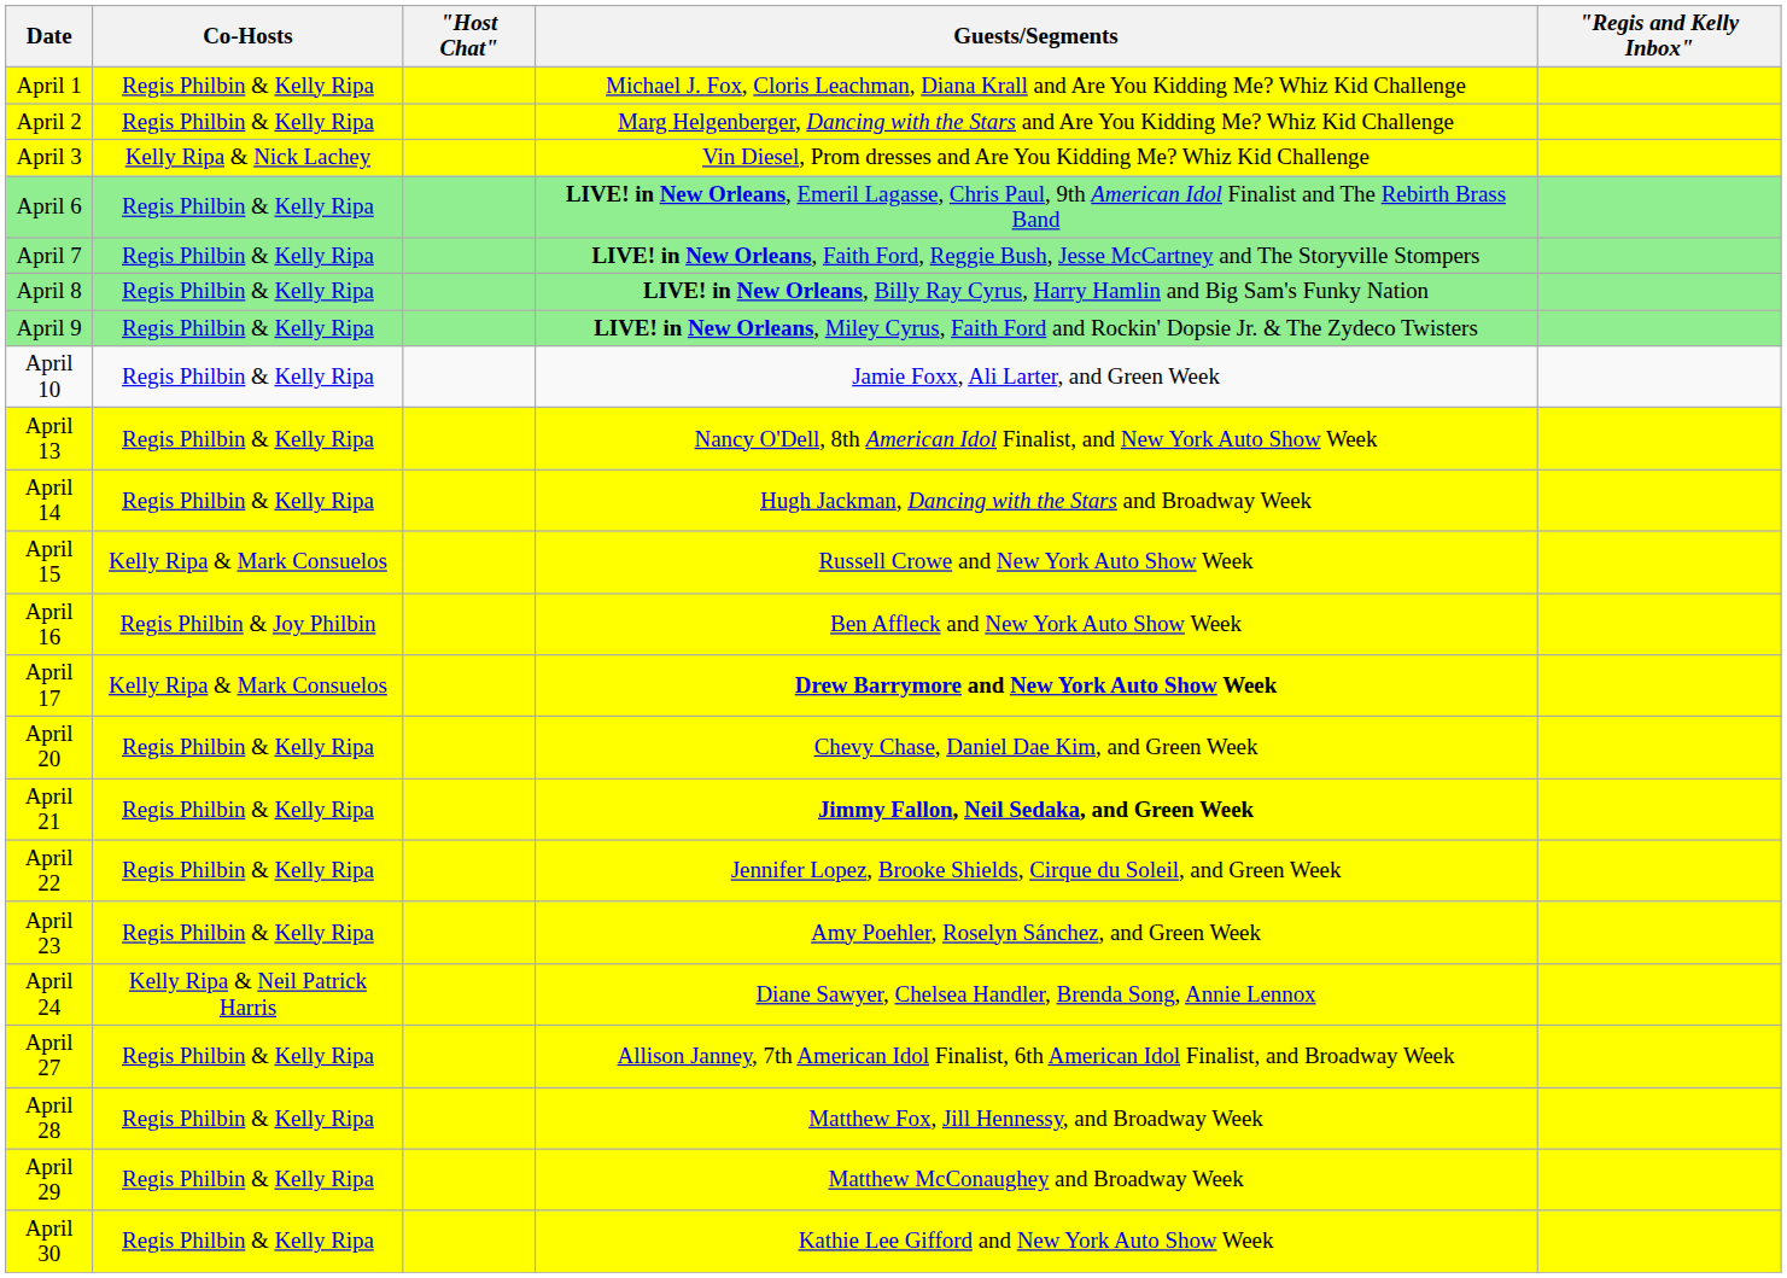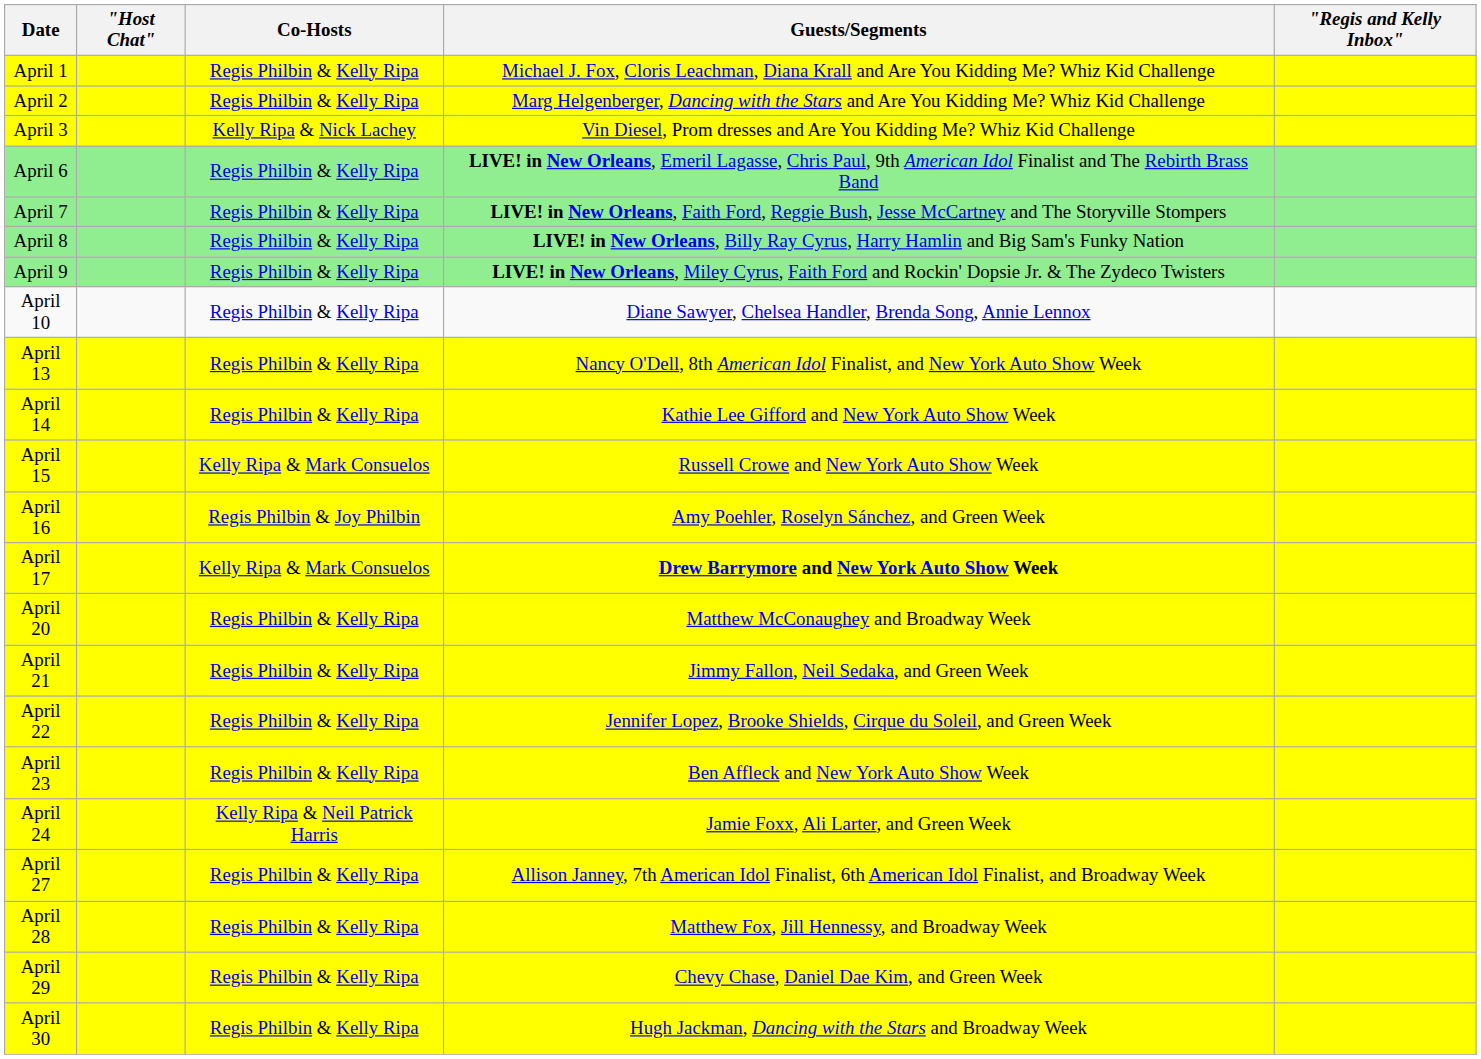 <table class="wikitable sortable" style="text-align:center;">
 <tr>
 <th>Date</th>
+<th><em>"Host Chat"</em></th>
 <th>Co-Hosts</th>
-<th><em>"Host Chat"</em></th>
 <th>Guests/Segments</th>
 <th><em>"Regis and Kelly Inbox"</em></th>
 </tr>
 <tr style="background:yellow;">
 <td>April 1</td>
+<td></td>
 <td><a href='#'>Regis Philbin</a> & <a href='#'>Kelly Ripa</a></td>
-<td></td>
 <td><a href='#'>Michael J. Fox</a>, <a href='#'>Cloris Leachman</a>, <a href='#'>Diana Krall</a> and Are You Kidding Me? Whiz Kid Challenge</td>
 <td></td>
 </tr>
 <tr style="background:yellow;">
 <td>April 2</td>
+<td></td>
 <td><a href='#'>Regis Philbin</a> & <a href='#'>Kelly Ripa</a></td>
-<td></td>
 <td><a href='#'>Marg Helgenberger</a>, <em><a href='#'>Dancing with the Stars</a></em> and Are You Kidding Me? Whiz Kid Challenge</td>
 <td></td>
 </tr>
 <tr style="background:yellow;">
 <td>April 3</td>
+<td></td>
 <td><a href='#'>Kelly Ripa</a> & <a href='#'>Nick Lachey</a></td>
-<td></td>
 <td><a href='#'>Vin Diesel</a>, Prom dresses and Are You Kidding Me? Whiz Kid Challenge</td>
 <td></td>
 </tr>
 <tr style="background:lightgreen;">
 <td>April 6</td>
+<td></td>
 <td><a href='#'>Regis Philbin</a> & <a href='#'>Kelly Ripa</a></td>
-<td></td>
 <td><strong>LIVE! in <a href='#'>New Orleans</a></strong>, <a href='#'>Emeril Lagasse</a>, <a href='#'>Chris Paul</a>, 9th <em><a href='#'>American Idol</a></em> Finalist and The <a href='#'>Rebirth Brass Band</a></td>
 <td></td>
 </tr>
 <tr style="background:lightgreen;">
 <td>April 7</td>
+<td></td>
 <td><a href='#'>Regis Philbin</a> & <a href='#'>Kelly Ripa</a></td>
-<td></td>
 <td><strong>LIVE! in <a href='#'>New Orleans</a></strong>, <a href='#'>Faith Ford</a>, <a href='#'>Reggie Bush</a>, <a href='#'>Jesse McCartney</a> and The Storyville Stompers</td>
 <td></td>
 </tr>
 <tr style="background:lightgreen;">
 <td>April 8</td>
+<td></td>
 <td><a href='#'>Regis Philbin</a> & <a href='#'>Kelly Ripa</a></td>
-<td></td>
 <td><strong>LIVE! in <a href='#'>New Orleans</a></strong>, <a href='#'>Billy Ray Cyrus</a>, <a href='#'>Harry Hamlin</a> and Big Sam's Funky Nation</td>
 <td></td>
 </tr>
 <tr style="background:lightgreen;">
 <td>April 9</td>
+<td></td>
 <td><a href='#'>Regis Philbin</a> & <a href='#'>Kelly Ripa</a></td>
-<td></td>
 <td><strong>LIVE! in <a href='#'>New Orleans</a></strong>, <a href='#'>Miley Cyrus</a>, <a href='#'>Faith Ford</a> and Rockin' Dopsie Jr. & The Zydeco Twisters</td>
 <td></td>
 </tr>
 <tr>
 <td>April 10</td>
+<td></td>
 <td><a href='#'>Regis Philbin</a> & <a href='#'>Kelly Ripa</a></td>
-<td></td>
-<td><a href='#'>Jamie Foxx</a>, <a href='#'>Ali Larter</a>, and Green Week</td>
+<td><a href='#'>Diane Sawyer</a>, <a href='#'>Chelsea Handler</a>, <a href='#'>Brenda Song</a>, <a href='#'>Annie Lennox</a></td>
 <td></td>
 </tr>
 <tr style="background:yellow;">
 <td>April 13</td>
+<td></td>
 <td><a href='#'>Regis Philbin</a> & <a href='#'>Kelly Ripa</a></td>
-<td></td>
 <td><a href='#'>Nancy O'Dell</a>, 8th <em><a href='#'>American Idol</a></em> Finalist, and <a href='#'>New York Auto Show</a> Week</td>
 <td></td>
 </tr>
 <tr style="background:yellow;">
 <td>April 14</td>
+<td></td>
 <td><a href='#'>Regis Philbin</a> & <a href='#'>Kelly Ripa</a></td>
-<td></td>
-<td><a href='#'>Hugh Jackman</a>, <em><a href='#'>Dancing with the Stars</a></em> and Broadway Week</td>
+<td><a href='#'>Kathie Lee Gifford</a> and <a href='#'>New York Auto Show</a> Week</td>
 <td></td>
 </tr>
 <tr style="background:yellow;">
 <td>April 15</td>
+<td></td>
 <td><a href='#'>Kelly Ripa</a> & <a href='#'>Mark Consuelos</a></td>
-<td></td>
 <td><a href='#'>Russell Crowe</a> and <a href='#'>New York Auto Show</a> Week</td>
 <td></td>
 </tr>
 <tr style="background:yellow;">
 <td>April 16</td>
+<td></td>
 <td><a href='#'>Regis Philbin</a> & <a href='#'>Joy Philbin</a></td>
-<td></td>
-<td><a href='#'>Ben Affleck</a> and <a href='#'>New York Auto Show</a> Week</td>
+<td><a href='#'>Amy Poehler</a>, <a href='#'>Roselyn Sánchez</a>, and Green Week</td>
 <td></td>
 </tr>
 <tr style="background:yellow;">
 <td>April 17</td>
+<td></td>
 <td><a href='#'>Kelly Ripa</a> & <a href='#'>Mark Consuelos</a></td>
-<td></td>
 <td><strong><a href='#'>Drew Barrymore</a> and <a href='#'>New York Auto Show</a> Week</strong></td>
 <td></td>
 </tr>
 <tr style="background:yellow;">
 <td>April 20</td>
+<td></td>
 <td><a href='#'>Regis Philbin</a> & <a href='#'>Kelly Ripa</a></td>
-<td></td>
-<td><a href='#'>Chevy Chase</a>, <a href='#'>Daniel Dae Kim</a>, and Green Week</td>
+<td><a href='#'>Matthew McConaughey</a> and Broadway Week</td>
 <td></td>
 </tr>
 <tr style="background:yellow;">
 <td>April 21</td>
+<td></td>
 <td><a href='#'>Regis Philbin</a> & <a href='#'>Kelly Ripa</a></td>
-<td></td>
-<td><strong><a href='#'>Jimmy Fallon</a>, <a href='#'>Neil Sedaka</a>, and Green Week</strong></td>
+<td><a href='#'>Jimmy Fallon</a>, <a href='#'>Neil Sedaka</a>, and Green Week</td>
 <td></td>
 </tr>
 <tr style="background:yellow;">
 <td>April 22</td>
+<td></td>
 <td><a href='#'>Regis Philbin</a> & <a href='#'>Kelly Ripa</a></td>
-<td></td>
 <td><a href='#'>Jennifer Lopez</a>, <a href='#'>Brooke Shields</a>, <a href='#'>Cirque du Soleil</a>, and Green Week</td>
 <td></td>
 </tr>
 <tr style="background:yellow;">
 <td>April 23</td>
+<td></td>
 <td><a href='#'>Regis Philbin</a> & <a href='#'>Kelly Ripa</a></td>
-<td></td>
-<td><a href='#'>Amy Poehler</a>, <a href='#'>Roselyn Sánchez</a>, and Green Week</td>
+<td><a href='#'>Ben Affleck</a> and <a href='#'>New York Auto Show</a> Week</td>
 <td></td>
 </tr>
 <tr style="background:yellow;">
 <td>April 24</td>
+<td></td>
 <td><a href='#'>Kelly Ripa</a> & <a href='#'>Neil Patrick Harris</a></td>
-<td></td>
-<td><a href='#'>Diane Sawyer</a>, <a href='#'>Chelsea Handler</a>, <a href='#'>Brenda Song</a>, <a href='#'>Annie Lennox</a></td>
+<td><a href='#'>Jamie Foxx</a>, <a href='#'>Ali Larter</a>, and Green Week</td>
 <td></td>
 </tr>
 <tr style="background:yellow;">
 <td>April 27</td>
+<td></td>
 <td><a href='#'>Regis Philbin</a> & <a href='#'>Kelly Ripa</a></td>
-<td></td>
 <td><a href='#'>Allison Janney</a>, 7th <a href='#'>American Idol</a> Finalist, 6th <a href='#'>American Idol</a> Finalist, and Broadway Week</td>
 <td></td>
 </tr>
 <tr style="background:yellow;">
 <td>April 28</td>
+<td></td>
 <td><a href='#'>Regis Philbin</a> & <a href='#'>Kelly Ripa</a></td>
-<td></td>
 <td><a href='#'>Matthew Fox</a>, <a href='#'>Jill Hennessy</a>, and Broadway Week</td>
 <td></td>
 </tr>
 <tr style="background:yellow;">
 <td>April 29</td>
+<td></td>
 <td><a href='#'>Regis Philbin</a> & <a href='#'>Kelly Ripa</a></td>
-<td></td>
-<td><a href='#'>Matthew McConaughey</a> and Broadway Week</td>
+<td><a href='#'>Chevy Chase</a>, <a href='#'>Daniel Dae Kim</a>, and Green Week</td>
 <td></td>
 </tr>
 <tr style="background:yellow;">
 <td>April 30</td>
+<td></td>
 <td><a href='#'>Regis Philbin</a> & <a href='#'>Kelly Ripa</a></td>
-<td></td>
-<td><a href='#'>Kathie Lee Gifford</a> and <a href='#'>New York Auto Show</a> Week</td>
+<td><a href='#'>Hugh Jackman</a>, <em><a href='#'>Dancing with the Stars</a></em> and Broadway Week</td>
 <td></td>
 </tr>
 </table>
